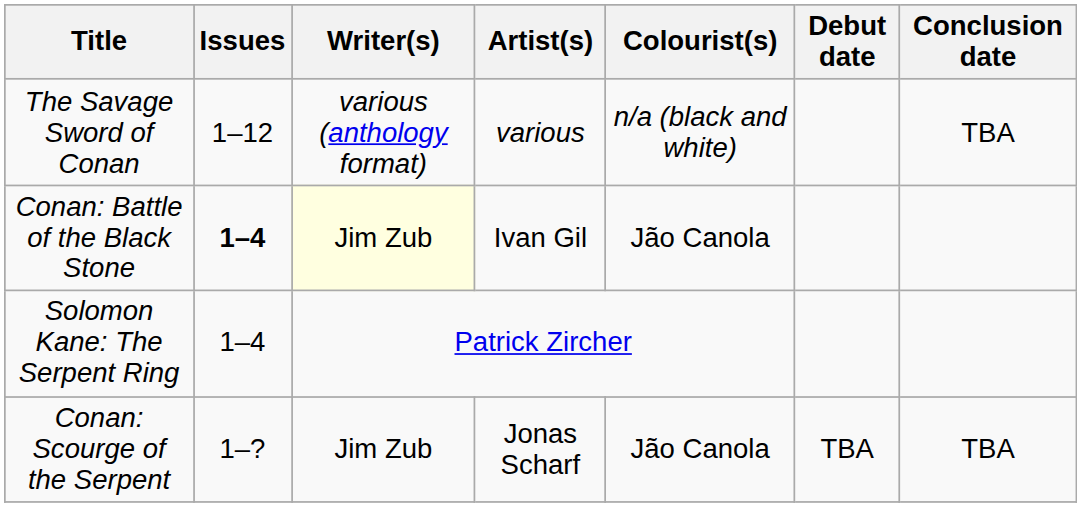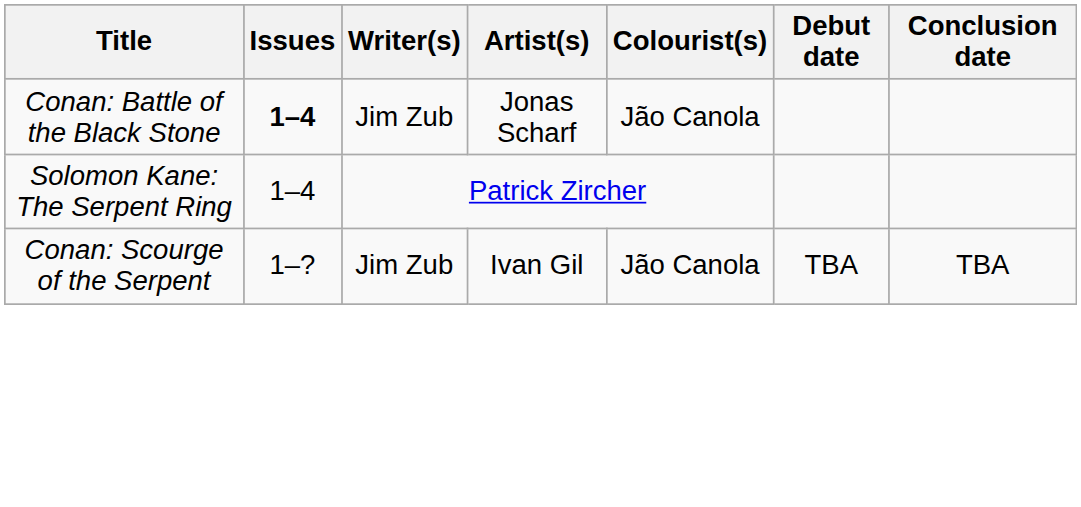 <table class="wikitable" width="100%" style="text-align: center;">
 <tr>
 <th scope="col">Title</th>
 <th scope="col">Issues</th>
 <th scope="col">Writer(s)</th>
 <th scope="col">Artist(s)</th>
 <th scope="col">Colourist(s)</th>
 <th scope="col">Debut date</th>
 <th scope="col">Conclusion date</th>
 </tr>
 <tr>
-<td><em>The Savage Sword of Conan</em></td>
-<td>1–12</td>
-<td><em>various (<a href='#'>anthology</a> format)</em></td>
-<td><em>various</em></td>
-<td><em>n/a (black and white)</em></td>
-<td></td>
-<td>TBA</td>
-</tr>
-<tr>
 <td><em>Conan: Battle of the Black Stone</em></td>
 <td><strong>1–4</strong></td>
-<td style="background: lightyellow;">Jim Zub</td>
-<td>Ivan Gil</td>
+<td>Jim Zub</td>
+<td>Jonas Scharf</td>
 <td>Jão Canola</td>
 <td></td>
 <td></td>
 </tr>
 <tr>
 <td><em>Solomon Kane: The Serpent Ring</em></td>
 <td>1–4</td>
 <td colspan=3><a href='#'>Patrick Zircher</a></td>
 <td></td>
 <td></td>
 </tr>
 <tr>
 <td><em>Conan: Scourge of the Serpent</em></td>
 <td>1–?</td>
 <td>Jim Zub</td>
-<td>Jonas Scharf</td>
+<td>Ivan Gil</td>
 <td>Jão Canola</td>
 <td>TBA</td>
 <td>TBA</td>
 </tr>
 </table>
